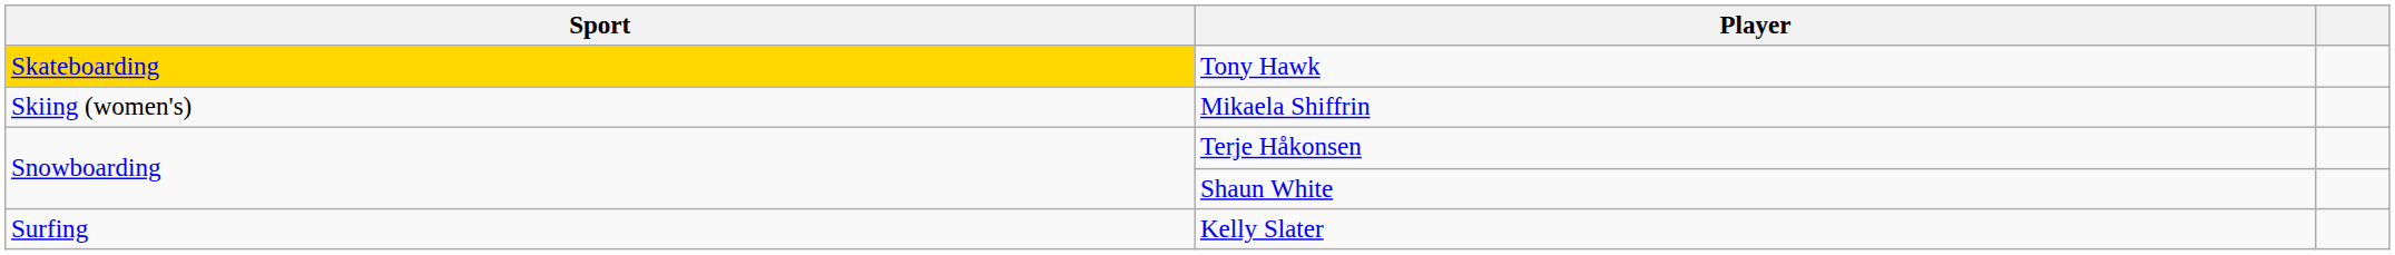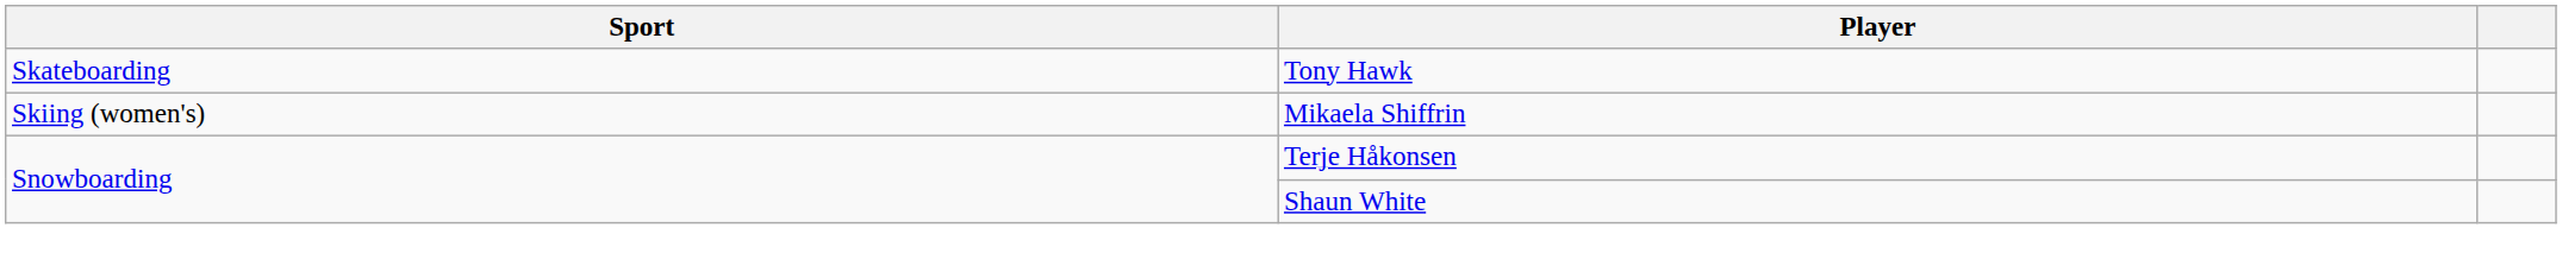 <table class="wikitable mw-uncollapsed" style="width:75%;">
 <tr>
 <th>Sport</th>
 <th>Player</th>
 <th></th>
 </tr>
 <tr>
-<td style="background: gold;"><a href='#'>Skateboarding</a></td>
+<td><a href='#'>Skateboarding</a></td>
 <td><a href='#'>Tony Hawk</a></td>
 <td></td>
 </tr>
 <tr>
 <td><a href='#'>Skiing</a> (women's)</td>
 <td><a href='#'>Mikaela Shiffrin</a></td>
 <td></td>
 </tr>
 <tr>
 <td rowspan="2"><a href='#'>Snowboarding</a></td>
 <td><a href='#'>Terje Håkonsen</a></td>
 <td></td>
 </tr>
 <tr>
 <td><a href='#'>Shaun White</a></td>
 <td></td>
 </tr>
-<tr>
-<td><a href='#'>Surfing</a></td>
-<td><a href='#'>Kelly Slater</a></td>
-<td></td>
-</tr>
 </table>
